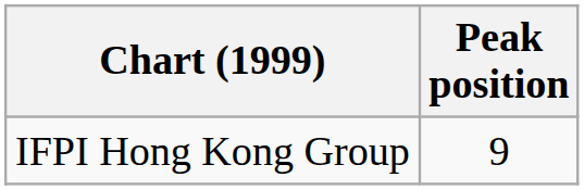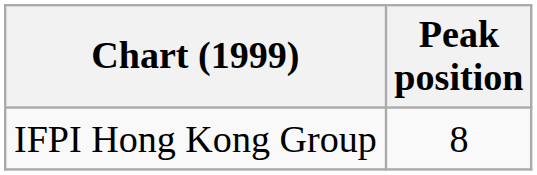 <table class="wikitable">
 <tr>
 <th>Chart (1999)</th>
 <th>Peak<br>position</th>
 </tr>
 <tr>
 <td>IFPI Hong Kong Group</td>
-<td align="center">9</td>
+<td align="center">8</td>
 </tr>
 </table>
